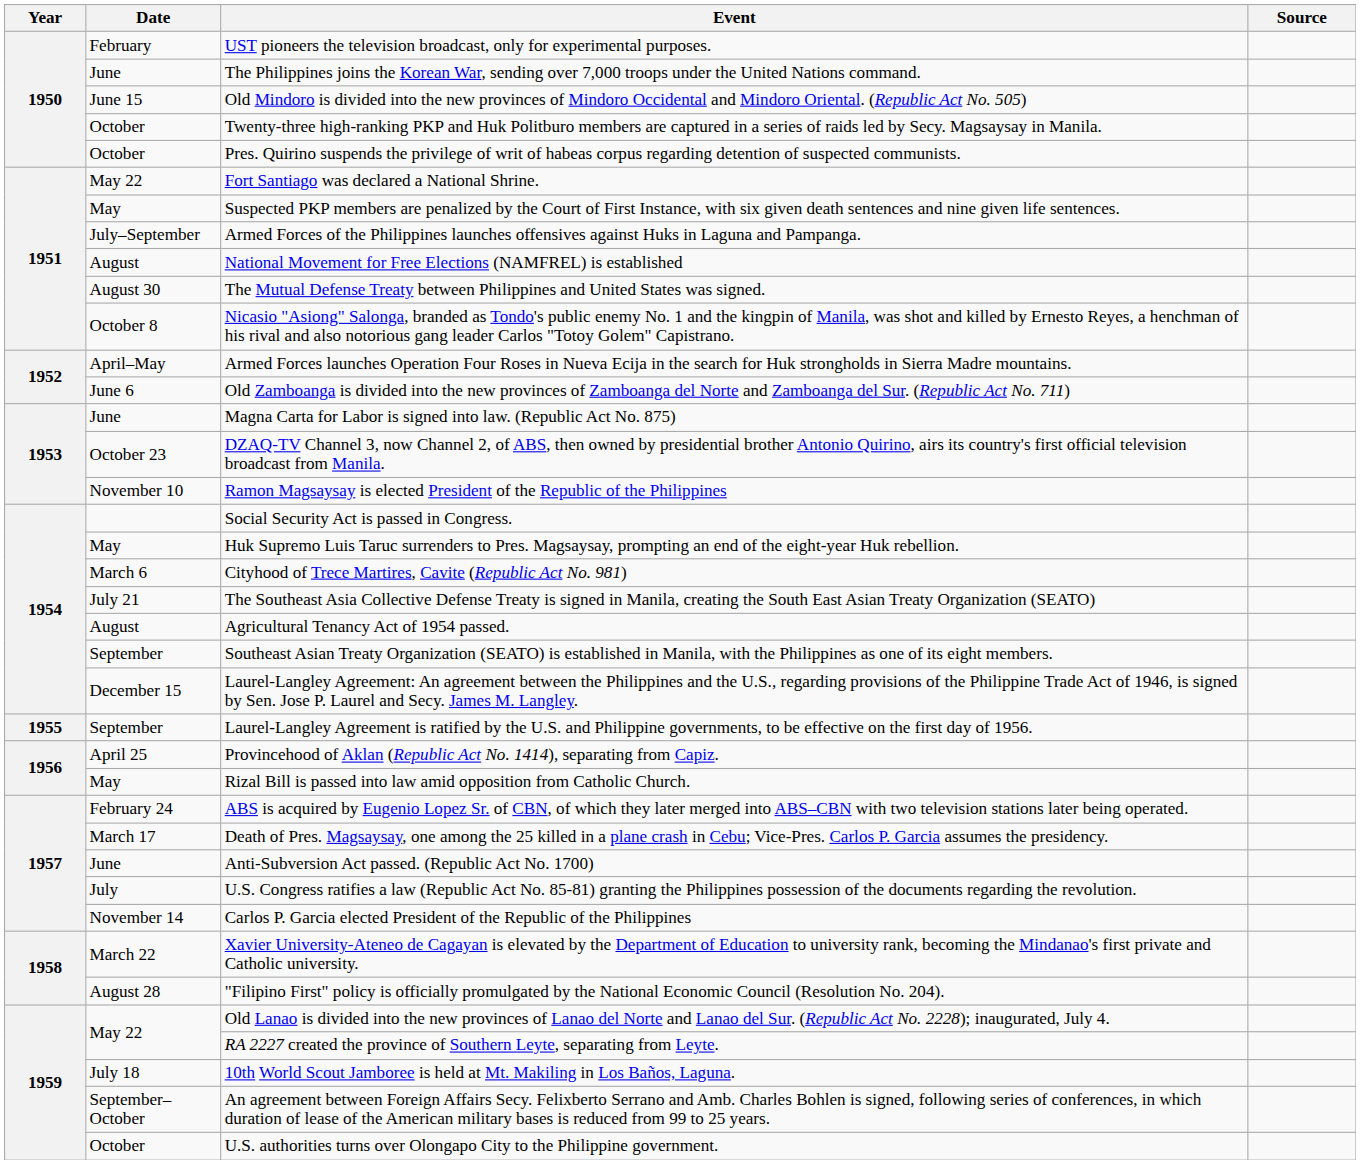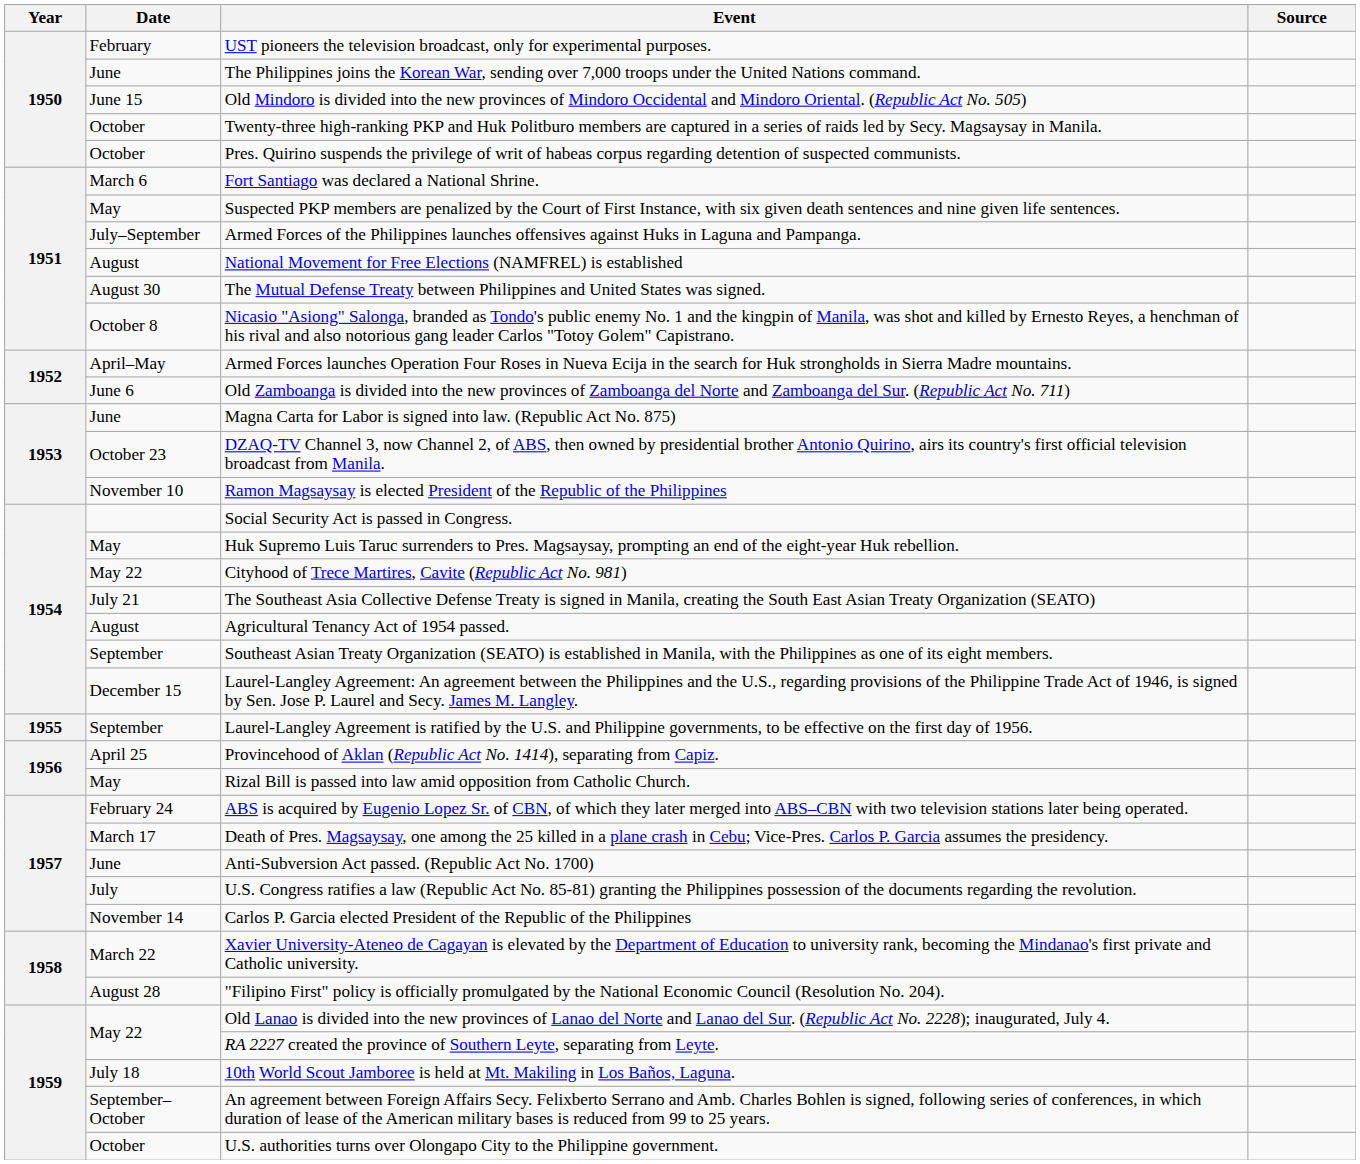 <table class="wikitable toptextcells" style="width:100%;">
 <tr>
 <th scope="col" style="width:6%;">Year</th>
 <th scope="col" style="width:10%;">Date</th>
 <th scope="col">Event</th>
 <th scope="col" style="width:8%;">Source</th>
 </tr>
 <tr>
 <th scope="row" rowspan="5">1950</th>
 <td>February</td>
 <td><a href='#'>UST</a> pioneers the television broadcast, only for experimental purposes.</td>
 <td></td>
 </tr>
 <tr>
 <td>June</td>
 <td>The Philippines joins the <a href='#'>Korean War</a>, sending over 7,000 troops under the United Nations command.</td>
 <td></td>
 </tr>
 <tr>
 <td>June 15</td>
 <td>Old <a href='#'>Mindoro</a> is divided into the new provinces of <a href='#'>Mindoro Occidental</a> and <a href='#'>Mindoro Oriental</a>. (<em><a href='#'>Republic Act</a> No. 505</em>)</td>
 <td></td>
 </tr>
 <tr>
 <td>October</td>
 <td>Twenty-three high-ranking PKP and Huk Politburo members are captured in a series of raids led by Secy. Magsaysay in Manila.</td>
 <td></td>
 </tr>
 <tr>
 <td>October</td>
 <td>Pres. Quirino suspends the privilege of writ of habeas corpus regarding detention of suspected communists.</td>
 <td></td>
 </tr>
 <tr>
 <th scope="row" rowspan="6">1951</th>
-<td>May 22</td>
+<td>March 6</td>
 <td><a href='#'>Fort Santiago</a> was declared a National Shrine.</td>
 <td></td>
 </tr>
 <tr>
 <td>May</td>
 <td>Suspected PKP members are penalized by the Court of First Instance, with six given death sentences and nine given life sentences.</td>
 <td></td>
 </tr>
 <tr>
 <td>July–September</td>
 <td>Armed Forces of the Philippines launches offensives against Huks in Laguna and Pampanga.</td>
 <td></td>
 </tr>
 <tr>
 <td>August</td>
 <td><a href='#'>National Movement for Free Elections</a> (NAMFREL) is established</td>
 <td></td>
 </tr>
 <tr>
 <td>August 30</td>
 <td>The <a href='#'>Mutual Defense Treaty</a> between Philippines and United States was signed.</td>
 <td></td>
 </tr>
 <tr>
 <td>October 8</td>
 <td><a href='#'>Nicasio "Asiong" Salonga</a>, branded as <a href='#'>Tondo</a>'s public enemy No. 1 and the kingpin of <a href='#'>Manila</a>, was shot and killed by Ernesto Reyes, a henchman of his rival and also notorious gang leader Carlos "Totoy Golem" Capistrano.</td>
 <td></td>
 </tr>
 <tr>
 <th scope="row" rowspan="2">1952</th>
 <td>April–May</td>
 <td>Armed Forces launches Operation Four Roses in Nueva Ecija in the search for Huk strongholds in Sierra Madre mountains.</td>
 <td></td>
 </tr>
 <tr>
 <td>June 6</td>
 <td>Old <a href='#'>Zamboanga</a> is divided into the new provinces of <a href='#'>Zamboanga del Norte</a> and <a href='#'>Zamboanga del Sur</a>. (<em><a href='#'>Republic Act</a> No. 711</em>)</td>
 <td></td>
 </tr>
 <tr>
 <th scope="row" rowspan="3">1953</th>
 <td>June</td>
 <td>Magna Carta for Labor is signed into law. (Republic Act No. 875)</td>
 <td></td>
 </tr>
 <tr>
 <td>October 23</td>
 <td><a href='#'>DZAQ-TV</a> Channel 3, now Channel 2, of <a href='#'>ABS</a>, then owned by presidential brother <a href='#'>Antonio Quirino</a>, airs its country's first official television broadcast from <a href='#'>Manila</a>.</td>
 <td><br></td>
 </tr>
 <tr>
 <td>November 10</td>
 <td><a href='#'>Ramon Magsaysay</a> is elected <a href='#'>President</a> of the <a href='#'>Republic of the Philippines</a></td>
 <td><br></td>
 </tr>
 <tr>
 <th scope="row" rowspan="7">1954</th>
 <td></td>
 <td>Social Security Act is passed in Congress.</td>
 <td></td>
 </tr>
 <tr>
 <td>May</td>
 <td>Huk Supremo Luis Taruc surrenders to Pres. Magsaysay, prompting an end of the eight-year Huk rebellion.</td>
 <td></td>
 </tr>
 <tr>
-<td>March 6</td>
+<td>May 22</td>
 <td>Cityhood of <a href='#'>Trece Martires</a>, <a href='#'>Cavite</a> (<em><a href='#'>Republic Act</a> No. 981</em>)</td>
 <td></td>
 </tr>
 <tr>
 <td>July 21</td>
 <td>The Southeast Asia Collective Defense Treaty is signed in Manila, creating the South East Asian Treaty Organization (SEATO)</td>
 <td></td>
 </tr>
 <tr>
 <td>August</td>
 <td>Agricultural Tenancy Act of 1954 passed.</td>
 <td></td>
 </tr>
 <tr>
 <td>September</td>
 <td>Southeast Asian Treaty Organization (SEATO) is established in Manila, with the Philippines as one of its eight members.</td>
 <td></td>
 </tr>
 <tr>
 <td>December 15</td>
 <td>Laurel-Langley Agreement: An agreement between the Philippines and the U.S., regarding provisions of the Philippine Trade Act of 1946, is signed by Sen. Jose P. Laurel and Secy. <a href='#'>James M. Langley</a>.</td>
 <td></td>
 </tr>
 <tr>
 <th scope="row">1955</th>
 <td>September</td>
 <td>Laurel-Langley Agreement is ratified by the U.S. and Philippine governments, to be effective on the first day of 1956.</td>
 <td></td>
 </tr>
 <tr>
 <th scope="row" rowspan="2">1956</th>
 <td>April 25</td>
 <td>Provincehood of <a href='#'>Aklan</a> (<em><a href='#'>Republic Act</a> No. 1414</em>), separating from <a href='#'>Capiz</a>.</td>
 <td></td>
 </tr>
 <tr>
 <td>May</td>
 <td>Rizal Bill is passed into law amid opposition from Catholic Church.</td>
 <td></td>
 </tr>
 <tr>
 <th scope="row" rowspan="5">1957</th>
 <td>February 24</td>
 <td><a href='#'>ABS</a> is acquired by <a href='#'>Eugenio Lopez Sr.</a> of <a href='#'>CBN</a>, of which they later merged into <a href='#'>ABS–CBN</a> with two television stations later being operated.</td>
 <td></td>
 </tr>
 <tr>
 <td>March 17</td>
 <td>Death of Pres. <a href='#'>Magsaysay</a>, one among the 25 killed in a <a href='#'>plane crash</a> in <a href='#'>Cebu</a>; Vice-Pres. <a href='#'>Carlos P. Garcia</a> assumes the presidency.</td>
 <td></td>
 </tr>
 <tr>
 <td>June</td>
 <td>Anti-Subversion Act passed. (Republic Act No. 1700)</td>
 <td></td>
 </tr>
 <tr>
 <td>July</td>
 <td>U.S. Congress ratifies a law (Republic Act No. 85-81) granting the Philippines possession of the documents regarding the revolution.</td>
 <td></td>
 </tr>
 <tr>
 <td>November 14</td>
 <td>Carlos P. Garcia elected President of the Republic of the Philippines</td>
 <td><br></td>
 </tr>
 <tr>
 <th scope="row" rowspan="2">1958</th>
 <td>March 22</td>
 <td><a href='#'>Xavier University-Ateneo de Cagayan</a> is elevated by the <a href='#'>Department of Education</a> to university rank, becoming the <a href='#'>Mindanao</a>'s first private and Catholic university.</td>
 <td></td>
 </tr>
 <tr>
 <td>August 28</td>
 <td>"Filipino First" policy is officially promulgated by the National Economic Council (Resolution No. 204).</td>
 <td></td>
 </tr>
 <tr>
 <th scope="row" rowspan="5">1959</th>
 <td rowspan="2">May 22</td>
 <td>Old <a href='#'>Lanao</a> is divided into the new provinces of <a href='#'>Lanao del Norte</a> and <a href='#'>Lanao del Sur</a>. (<em><a href='#'>Republic Act</a> No. 2228</em>); inaugurated, July 4.</td>
 <td></td>
 </tr>
 <tr>
 <td><em>RA 2227</em> created the province of <a href='#'>Southern Leyte</a>, separating from <a href='#'>Leyte</a>.</td>
 <td></td>
 </tr>
 <tr>
 <td>July 18</td>
 <td><a href='#'>10th</a> <a href='#'>World Scout Jamboree</a> is held at <a href='#'>Mt. Makiling</a> in <a href='#'>Los Baños, Laguna</a>.</td>
 <td></td>
 </tr>
 <tr>
 <td>September–October</td>
 <td>An agreement between Foreign Affairs Secy. Felixberto Serrano and Amb. Charles Bohlen is signed, following series of conferences, in which duration of lease of the American military bases is reduced from 99 to 25 years.</td>
 <td></td>
 </tr>
 <tr>
 <td>October</td>
 <td>U.S. authorities turns over Olongapo City to the Philippine government.</td>
 <td></td>
 </tr>
 </table>
